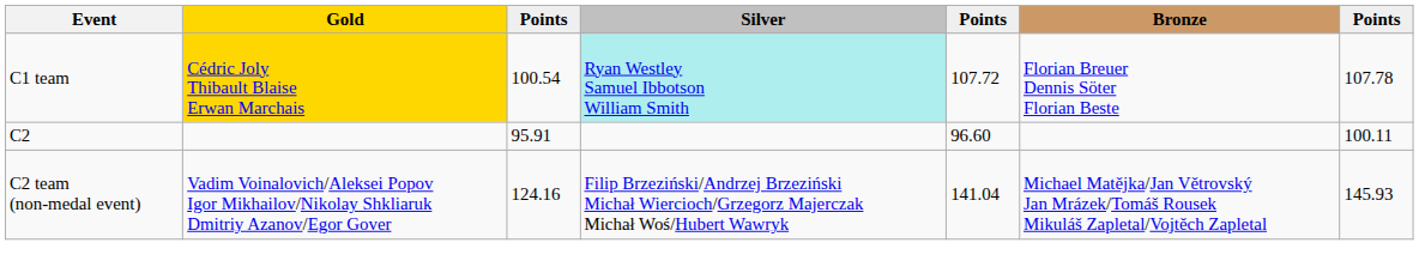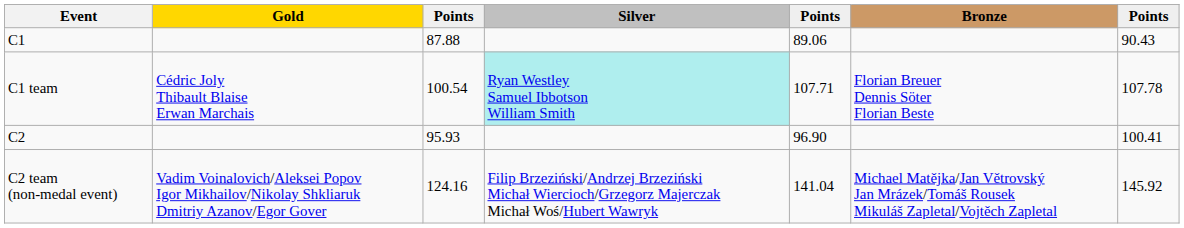 <table class="wikitable" width=100%>
 <tr>
 <th>Event</th>
 <td align=center bgcolor="gold"><strong>Gold</strong></td>
 <td align=center bgcolor="EFEFEF"><strong>Points</strong></td>
 <td align=center bgcolor="silver"><strong>Silver</strong></td>
 <td align=center bgcolor="EFEFEF"><strong>Points</strong></td>
 <td align=center bgcolor="CC9966"><strong>Bronze</strong></td>
 <td align=center bgcolor="EFEFEF"><strong>Points</strong></td>
 </tr>
 <tr>
+<td>C1</td>
+<td></td>
+<td>87.88</td>
+<td></td>
+<td>89.06</td>
+<td></td>
+<td>90.43</td>
+</tr>
+<tr>
 <td>C1 team</td>
-<td style="background: gold;"><br><a href='#'>Cédric Joly</a><br><a href='#'>Thibault Blaise</a><br><a href='#'>Erwan Marchais</a></td>
+<td><br><a href='#'>Cédric Joly</a><br><a href='#'>Thibault Blaise</a><br><a href='#'>Erwan Marchais</a></td>
 <td>100.54</td>
 <td style="background: paleturquoise;"><br><a href='#'>Ryan Westley</a><br><a href='#'>Samuel Ibbotson</a><br><a href='#'>William Smith</a></td>
-<td>107.72</td>
+<td>107.71</td>
 <td><br><a href='#'>Florian Breuer</a><br><a href='#'>Dennis Söter</a><br><a href='#'>Florian Beste</a></td>
 <td>107.78</td>
 </tr>
 <tr>
 <td>C2</td>
 <td></td>
-<td>95.91</td>
+<td>95.93</td>
 <td></td>
-<td>96.60</td>
+<td>96.90</td>
 <td></td>
-<td>100.11</td>
+<td>100.41</td>
 </tr>
 <tr>
 <td>C2 team<br>(non-medal event)</td>
 <td><br><a href='#'>Vadim Voinalovich</a>/<a href='#'>Aleksei Popov</a><br><a href='#'>Igor Mikhailov</a>/<a href='#'>Nikolay Shkliaruk</a><br><a href='#'>Dmitriy Azanov</a>/<a href='#'>Egor Gover</a></td>
 <td>124.16</td>
 <td><br><a href='#'>Filip Brzeziński</a>/<a href='#'>Andrzej Brzeziński</a><br><a href='#'>Michał Wiercioch</a>/<a href='#'>Grzegorz Majerczak</a><br>Michał Woś/<a href='#'>Hubert Wawryk</a></td>
 <td>141.04</td>
 <td><br><a href='#'>Michael Matějka</a>/<a href='#'>Jan Větrovský</a><br><a href='#'>Jan Mrázek</a>/<a href='#'>Tomáš Rousek</a><br><a href='#'>Mikuláš Zapletal</a>/<a href='#'>Vojtěch Zapletal</a></td>
-<td>145.93</td>
+<td>145.92</td>
 </tr>
 </table>
